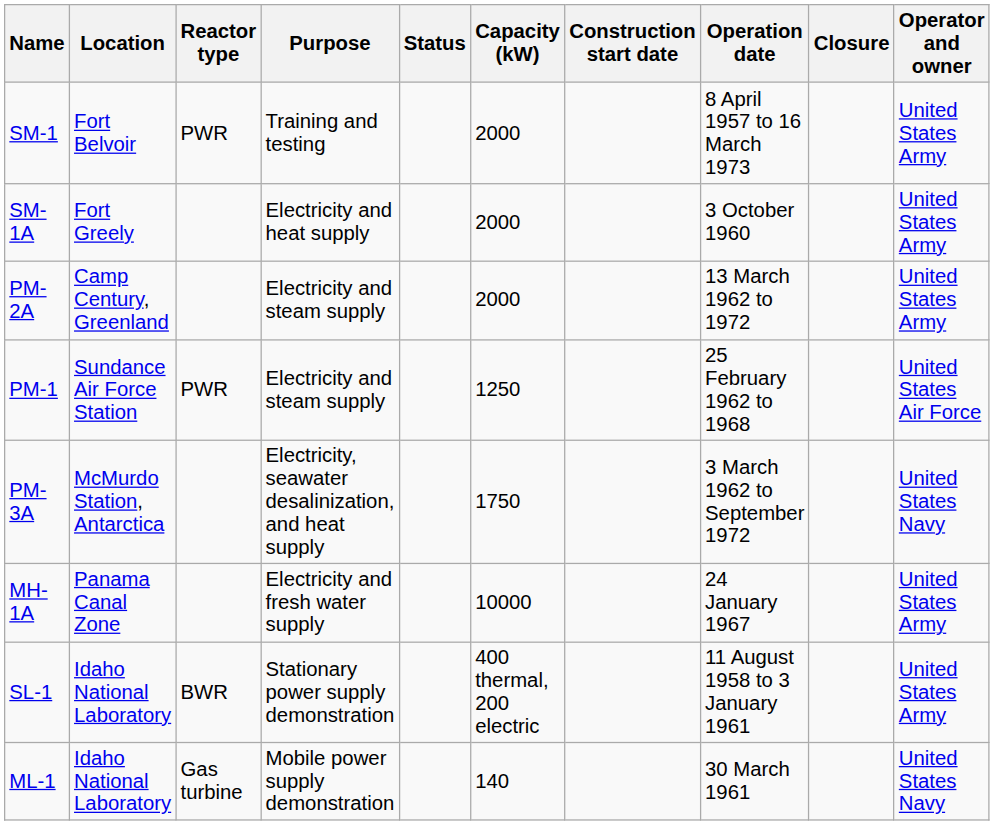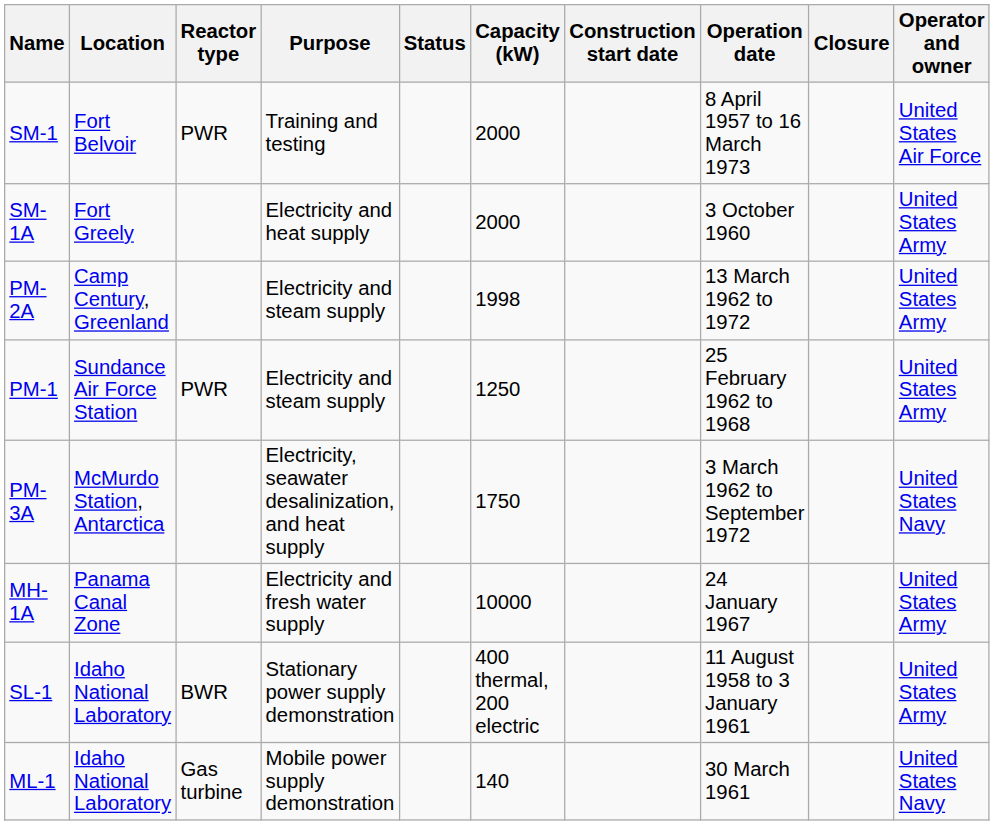 <table class="sortable wikitable">
 <tr>
 <th>Name</th>
 <th>Location</th>
 <th>Reactor type</th>
 <th>Purpose</th>
 <th>Status</th>
 <th>Capacity (kW)</th>
 <th>Construction start date</th>
 <th>Operation date</th>
 <th>Closure</th>
 <th>Operator and owner</th>
 </tr>
 <tr>
 <td><a href='#'>SM-1</a></td>
 <td><a href='#'>Fort Belvoir</a></td>
 <td>PWR</td>
 <td>Training and testing</td>
 <td></td>
 <td>2000</td>
 <td></td>
 <td>8 April 1957 to 16 March 1973</td>
 <td></td>
-<td><a href='#'>United States Army</a></td>
+<td><a href='#'>United States Air Force</a></td>
 </tr>
 <tr>
 <td><a href='#'>SM-1A</a></td>
 <td><a href='#'>Fort Greely</a></td>
 <td></td>
 <td>Electricity and heat supply</td>
 <td></td>
 <td>2000</td>
 <td></td>
 <td>3 October 1960</td>
 <td></td>
 <td><a href='#'>United States Army</a></td>
 </tr>
 <tr>
 <td><a href='#'>PM-2A</a></td>
 <td><a href='#'>Camp Century</a>, <a href='#'>Greenland</a></td>
 <td></td>
 <td>Electricity and steam supply</td>
 <td></td>
-<td>2000</td>
+<td>1998</td>
 <td></td>
 <td>13 March 1962 to 1972</td>
 <td></td>
 <td><a href='#'>United States Army</a></td>
 </tr>
 <tr>
 <td><a href='#'>PM-1</a></td>
 <td><a href='#'>Sundance Air Force Station</a></td>
 <td>PWR</td>
 <td>Electricity and steam supply</td>
 <td></td>
 <td>1250</td>
 <td></td>
 <td>25 February 1962 to 1968</td>
 <td></td>
-<td><a href='#'>United States Air Force</a></td>
+<td><a href='#'>United States Army</a></td>
 </tr>
 <tr>
 <td><a href='#'>PM-3A</a></td>
 <td><a href='#'>McMurdo Station</a>, <a href='#'>Antarctica</a></td>
 <td></td>
 <td>Electricity, seawater desalinization, and heat supply</td>
 <td></td>
 <td>1750</td>
 <td></td>
 <td>3 March 1962 to September 1972</td>
 <td></td>
 <td><a href='#'>United States Navy</a></td>
 </tr>
 <tr>
 <td><a href='#'>MH-1A</a></td>
 <td><a href='#'>Panama Canal Zone</a></td>
 <td></td>
 <td>Electricity and fresh water supply</td>
 <td></td>
 <td>10000</td>
 <td></td>
 <td>24 January 1967</td>
 <td></td>
 <td><a href='#'>United States Army</a></td>
 </tr>
 <tr>
 <td><a href='#'>SL-1</a></td>
 <td><a href='#'>Idaho National Laboratory</a></td>
 <td>BWR</td>
 <td>Stationary power supply demonstration</td>
 <td></td>
 <td>400 thermal, 200 electric</td>
 <td></td>
 <td>11 August 1958 to 3 January 1961</td>
 <td></td>
 <td><a href='#'>United States Army</a></td>
 </tr>
 <tr>
 <td><a href='#'>ML-1</a></td>
 <td><a href='#'>Idaho National Laboratory</a></td>
 <td>Gas turbine</td>
 <td>Mobile power supply demonstration</td>
 <td></td>
 <td>140</td>
 <td></td>
 <td>30 March 1961</td>
 <td></td>
 <td><a href='#'>United States Navy</a></td>
 </tr>
 </table>
